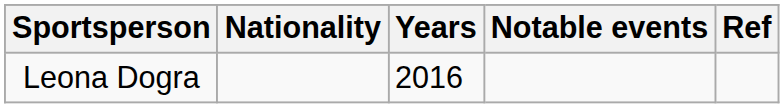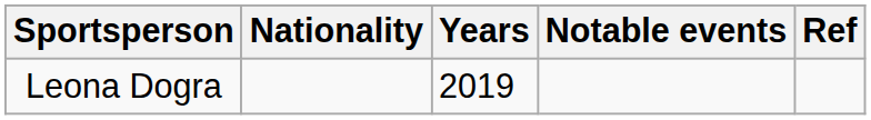 <table class="wikitable plainrowheaders sortable" style="text-align:center">
 <tr>
 <th>Sportsperson</th>
 <th>Nationality</th>
 <th>Years</th>
 <th>Notable events</th>
 <th>Ref</th>
 </tr>
 <tr>
 <td>Leona Dogra</td>
 <td align=left></td>
-<td align=left>2016</td>
+<td align=left>2019</td>
 <td></td>
 <td></td>
 </tr>
 </table>
